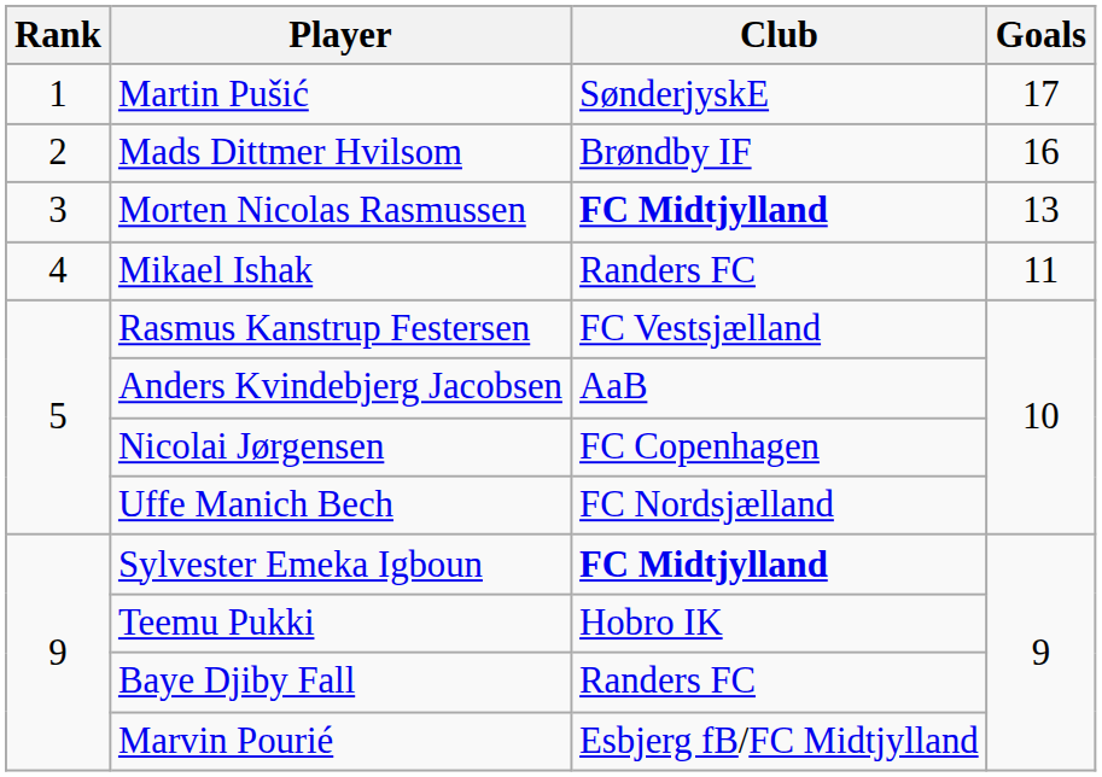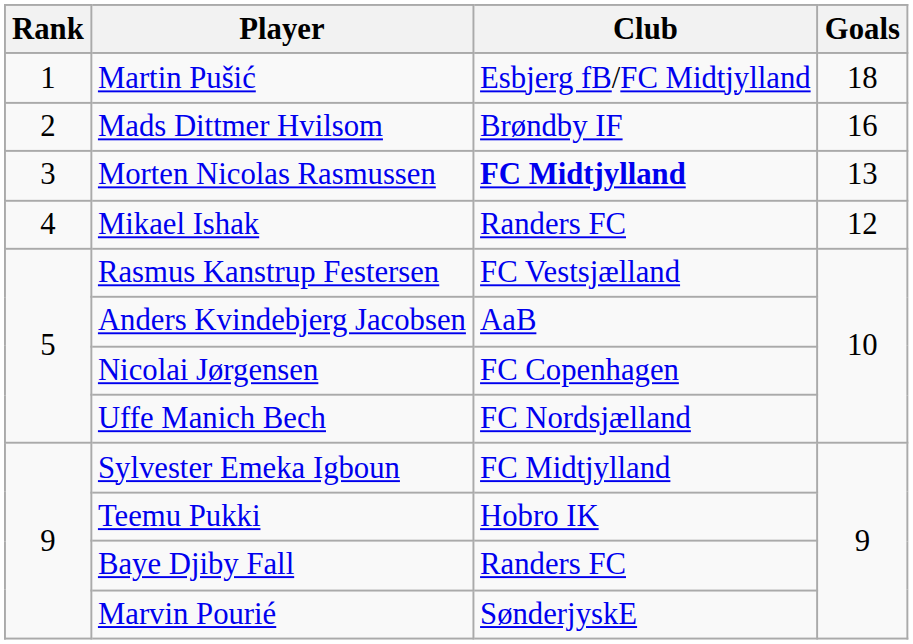 <table class="wikitable sortable" style="text-align:center">
 <tr>
 <th>Rank</th>
 <th>Player</th>
 <th>Club</th>
 <th>Goals</th>
 </tr>
 <tr>
 <td rowspan=1>1</td>
 <td style="text-align:left"> <a href='#'>Martin Pušić</a></td>
-<td style="text-align:left"><a href='#'>SønderjyskE</a></td>
-<td rowspan=1>17</td>
+<td style="text-align:left"><a href='#'>Esbjerg fB</a>/<a href='#'>FC Midtjylland</a></td>
+<td rowspan=1>18</td>
 </tr>
 <tr>
 <td>2</td>
 <td style="text-align:left"> <a href='#'>Mads Dittmer Hvilsom</a></td>
 <td style="text-align:left"><a href='#'>Brøndby IF</a></td>
 <td>16</td>
 </tr>
 <tr>
 <td Rowspan=1>3</td>
 <td style="text-align:left"> <a href='#'>Morten Nicolas Rasmussen</a></td>
 <td style="text-align:left"><strong><a href='#'>FC Midtjylland</a></strong></td>
 <td rowspan=1>13</td>
 </tr>
 <tr>
 <td Rowspan=1>4</td>
 <td style="text-align:left"> <a href='#'>Mikael Ishak</a></td>
 <td style="text-align:left"><a href='#'>Randers FC</a></td>
-<td rowspan=1>11</td>
+<td rowspan=1>12</td>
 </tr>
 <tr>
 <td Rowspan=4>5</td>
 <td style="text-align:left"> <a href='#'>Rasmus Kanstrup Festersen</a></td>
 <td style="text-align:left"><a href='#'>FC Vestsjælland</a></td>
 <td rowspan=4>10</td>
 </tr>
 <tr>
 <td align="left"> <a href='#'>Anders Kvindebjerg Jacobsen</a></td>
 <td style="text-align:left"><a href='#'>AaB</a></td>
 </tr>
 <tr>
 <td align="left"> <a href='#'>Nicolai Jørgensen</a></td>
 <td style="text-align:left"><a href='#'>FC Copenhagen</a></td>
 </tr>
 <tr>
 <td align="left"> <a href='#'>Uffe Manich Bech</a></td>
 <td style="text-align:left"><a href='#'>FC Nordsjælland</a></td>
 </tr>
 <tr>
 <td rowspan=4>9</td>
 <td style="text-align:left"> <a href='#'>Sylvester Emeka Igboun</a></td>
-<td style="text-align:left"><strong><a href='#'>FC Midtjylland</a></strong></td>
+<td style="text-align:left"><a href='#'>FC Midtjylland</a></td>
 <td rowspan=4>9</td>
 </tr>
 <tr>
 <td align="left"> <a href='#'>Teemu Pukki</a></td>
 <td style="text-align:left"><a href='#'>Hobro IK</a></td>
 </tr>
 <tr>
 <td align="left"> <a href='#'>Baye Djiby Fall</a></td>
 <td style="text-align:left"><a href='#'>Randers FC</a></td>
 </tr>
 <tr>
 <td align="left"> <a href='#'>Marvin Pourié</a></td>
-<td style="text-align:left"><a href='#'>Esbjerg fB</a>/<a href='#'>FC Midtjylland</a></td>
+<td style="text-align:left"><a href='#'>SønderjyskE</a></td>
 </tr>
 </table>
